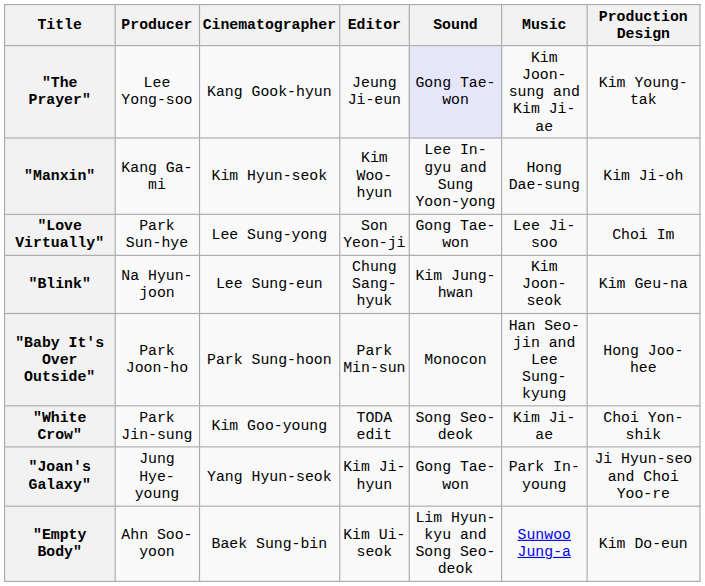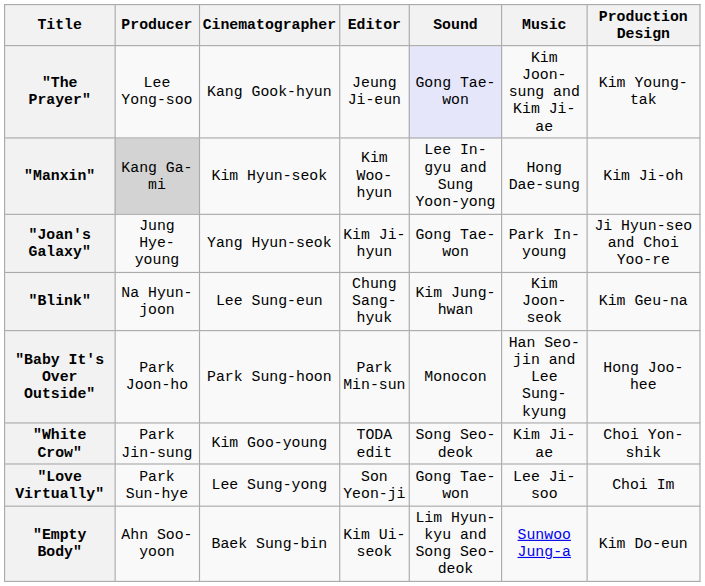 <table class="wikitable plainrowheaders">
 <tr>
 <th>Title</th>
 <th>Producer</th>
 <th>Cinematographer</th>
 <th>Editor</th>
 <th>Sound</th>
 <th>Music</th>
 <th>Production Design</th>
 </tr>
 <tr>
 <th scope="row">"The Prayer"</th>
 <td style="text-align:center;">Lee Yong-soo</td>
 <td style="text-align:center;">Kang Gook-hyun</td>
 <td style="text-align:center;">Jeung Ji-eun</td>
 <td style="background: lavender; text-align:center;">Gong Tae-won</td>
 <td style="text-align:center;">Kim Joon-sung and Kim Ji-ae</td>
 <td style="text-align:center;">Kim Young-tak</td>
 </tr>
 <tr>
 <th scope="row">"Manxin"</th>
-<td style="text-align:center;">Kang Ga-mi</td>
+<td style="background: lightgrey; text-align:center;">Kang Ga-mi</td>
 <td style="text-align:center;">Kim Hyun-seok</td>
 <td style="text-align:center;">Kim Woo-hyun</td>
 <td style="text-align:center;">Lee In-gyu and Sung Yoon-yong</td>
 <td style="text-align:center;">Hong Dae-sung</td>
 <td style="text-align:center;">Kim Ji-oh</td>
 </tr>
 <tr>
-<th scope="row">"Love Virtually"</th>
-<td style="text-align:center;">Park Sun-hye</td>
-<td style="text-align:center;">Lee Sung-yong</td>
-<td style="text-align:center;">Son Yeon-ji</td>
+<th scope="row">"Joan's Galaxy"</th>
+<td style="text-align:center;">Jung Hye-young</td>
+<td style="text-align:center;">Yang Hyun-seok</td>
+<td style="text-align:center;">Kim Ji-hyun</td>
 <td style="text-align:center;">Gong Tae-won</td>
-<td style="text-align:center;">Lee Ji-soo</td>
-<td style="text-align:center;">Choi Im</td>
+<td style="text-align:center;">Park In-young</td>
+<td style="text-align:center;">Ji Hyun-seo and Choi Yoo-re</td>
 </tr>
 <tr>
 <th scope="row">"Blink"</th>
 <td style="text-align:center;">Na Hyun-joon</td>
 <td style="text-align:center;">Lee Sung-eun</td>
 <td style="text-align:center;">Chung Sang-hyuk</td>
 <td style="text-align:center;">Kim Jung-hwan</td>
 <td style="text-align:center;">Kim Joon-seok</td>
 <td style="text-align:center;">Kim Geu-na</td>
 </tr>
 <tr>
 <th scope="row">"Baby It's Over Outside"</th>
 <td style="text-align:center;">Park Joon-ho</td>
 <td style="text-align:center;">Park Sung-hoon</td>
 <td style="text-align:center;">Park Min-sun</td>
 <td style="text-align:center;">Monocon</td>
 <td style="text-align:center;">Han Seo-jin and Lee Sung-kyung</td>
 <td style="text-align:center;">Hong Joo-hee</td>
 </tr>
 <tr>
 <th scope="row">"White Crow"</th>
 <td style="text-align:center;">Park Jin-sung</td>
 <td style="text-align:center;">Kim Goo-young</td>
 <td style="text-align:center;">TODA edit</td>
 <td style="text-align:center;">Song Seo-deok</td>
 <td style="text-align:center;">Kim Ji-ae</td>
 <td style="text-align:center;">Choi Yon-shik</td>
 </tr>
 <tr>
-<th scope="row">"Joan's Galaxy"</th>
-<td style="text-align:center;">Jung Hye-young</td>
-<td style="text-align:center;">Yang Hyun-seok</td>
-<td style="text-align:center;">Kim Ji-hyun</td>
+<th scope="row">"Love Virtually"</th>
+<td style="text-align:center;">Park Sun-hye</td>
+<td style="text-align:center;">Lee Sung-yong</td>
+<td style="text-align:center;">Son Yeon-ji</td>
 <td style="text-align:center;">Gong Tae-won</td>
-<td style="text-align:center;">Park In-young</td>
-<td style="text-align:center;">Ji Hyun-seo and Choi Yoo-re</td>
+<td style="text-align:center;">Lee Ji-soo</td>
+<td style="text-align:center;">Choi Im</td>
 </tr>
 <tr>
 <th scope="row">"Empty Body"</th>
 <td style="text-align:center;">Ahn Soo-yoon</td>
 <td style="text-align:center;">Baek Sung-bin</td>
 <td style="text-align:center;">Kim Ui-seok</td>
 <td style="text-align:center;">Lim Hyun-kyu and Song Seo-deok</td>
 <td style="text-align:center;"><a href='#'>Sunwoo Jung-a</a></td>
 <td style="text-align:center;">Kim Do-eun</td>
 </tr>
 </table>
